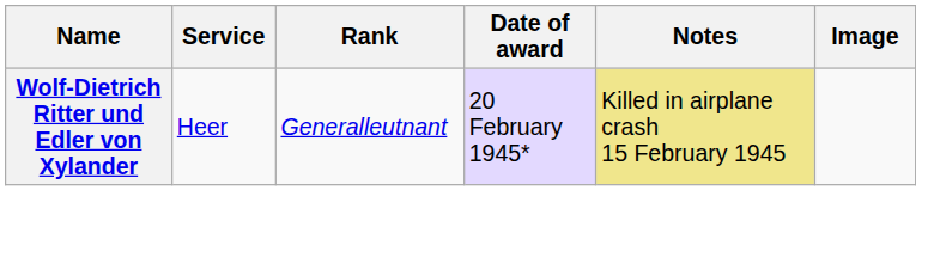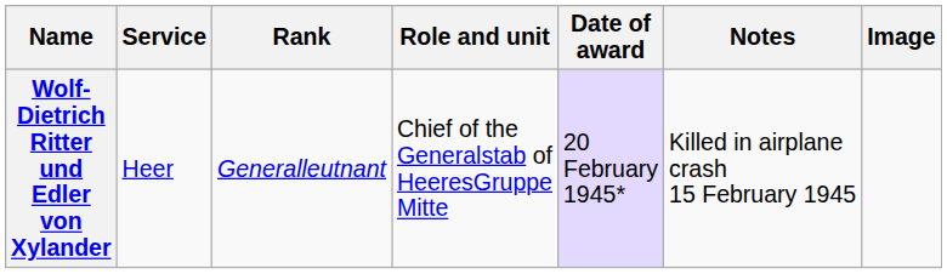 <table class="wikitable plainrowheaders" style="width:100%;">
 <tr>
 <th scope="col" width="200">Name</th>
 <th scope="col" width="80">Service</th>
 <th scope="col" width="140">Rank</th>
+<th scope="col">Role and unit</th>
 <th scope="col" width="130">Date of award</th>
 <th scope="col" width="180">Notes</th>
 <th scope="col" width="100">Image</th>
 </tr>
 <tr>
 <th scope="row"><a href='#'>Wolf-Dietrich Ritter und Edler von Xylander</a></th>
 <td><a href='#'>Heer</a></td>
 <td><em><a href='#'>Generalleutnant</a></em></td>
+<td>Chief of the <a href='#'>Generalstab</a> of <a href='#'>HeeresGruppe Mitte</a></td>
 <td style="background:#e3d9ff;" align="left">20 February 1945*</td>
-<td style="background: khaki;">Killed in airplane crash 15 February 1945</td>
+<td>Killed in airplane crash 15 February 1945</td>
 <td></td>
 </tr>
 </table>
